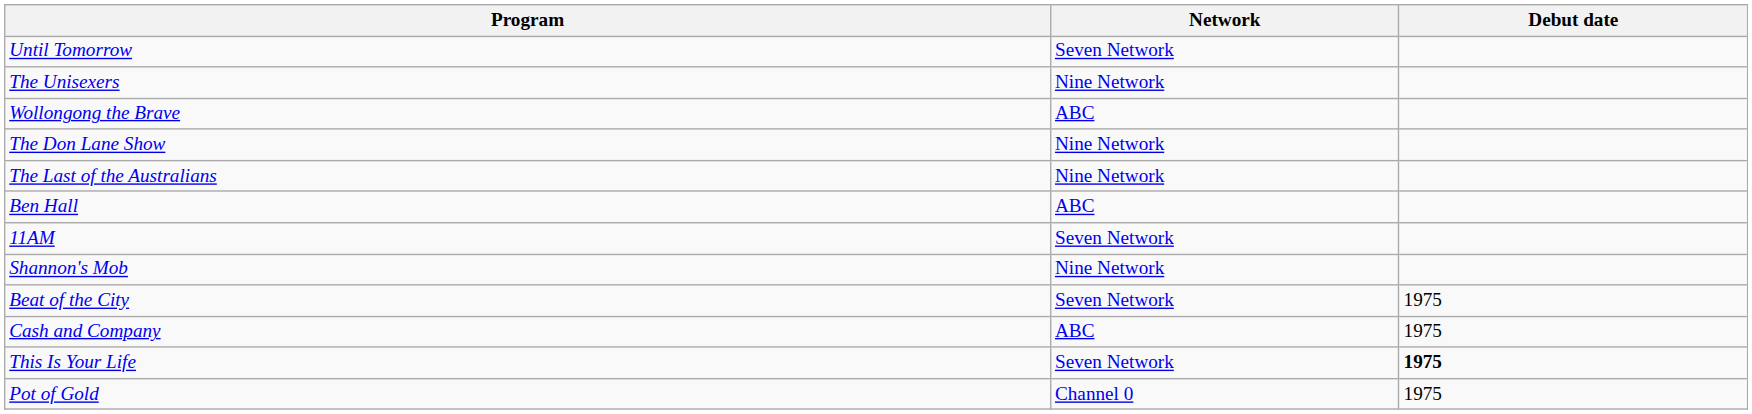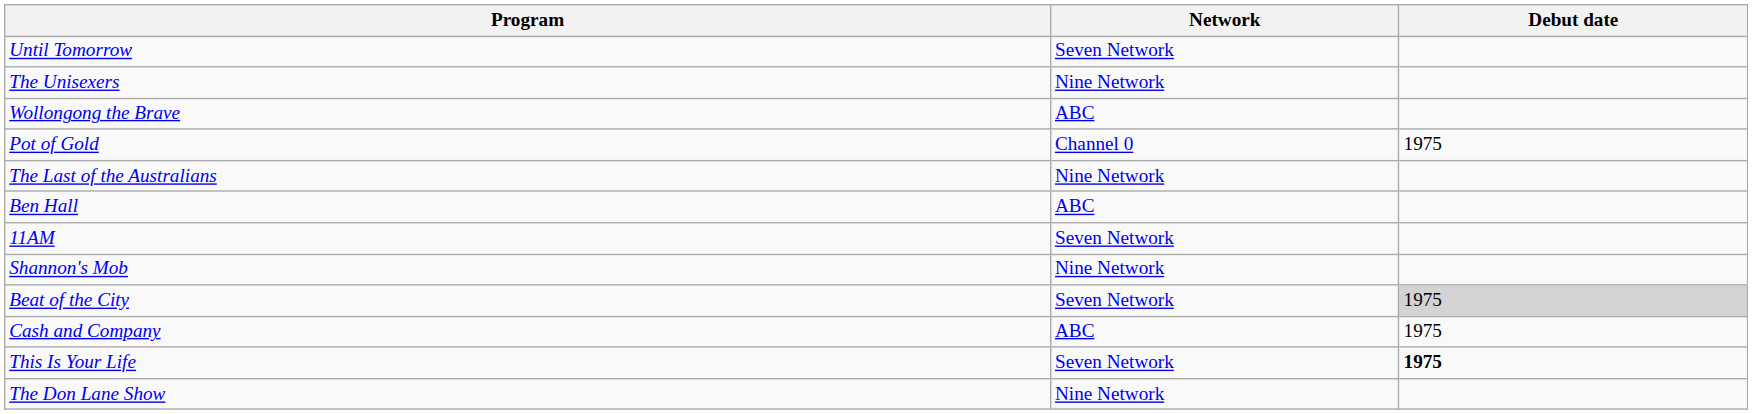 <table class="wikitable sortable" width="100%" style="font-size:87%;">
 <tr bgcolor="#efefef">
 <th width=60%>Program</th>
 <th width=20%>Network</th>
 <th width=20%>Debut date</th>
 </tr>
 <tr>
 <td><em><a href='#'>Until Tomorrow</a></em></td>
 <td><a href='#'>Seven Network</a></td>
 <td></td>
 </tr>
 <tr>
 <td><em><a href='#'>The Unisexers</a></em></td>
 <td><a href='#'>Nine Network</a></td>
 <td></td>
 </tr>
 <tr>
 <td><em><a href='#'>Wollongong the Brave</a></em></td>
 <td><a href='#'>ABC</a></td>
 <td></td>
 </tr>
 <tr>
-<td><em><a href='#'>The Don Lane Show</a></em></td>
-<td><a href='#'>Nine Network</a></td>
-<td></td>
+<td><em><a href='#'>Pot of Gold</a></em></td>
+<td><a href='#'>Channel 0</a></td>
+<td>1975</td>
 </tr>
 <tr>
 <td><em><a href='#'>The Last of the Australians</a></em></td>
 <td><a href='#'>Nine Network</a></td>
 <td></td>
 </tr>
 <tr>
 <td><em><a href='#'>Ben Hall</a></em></td>
 <td><a href='#'>ABC</a></td>
 <td></td>
 </tr>
 <tr>
 <td><em><a href='#'>11AM</a></em></td>
 <td><a href='#'>Seven Network</a></td>
 <td></td>
 </tr>
 <tr>
 <td><em><a href='#'>Shannon's Mob</a></em></td>
 <td><a href='#'>Nine Network</a></td>
 <td></td>
 </tr>
 <tr>
 <td><em><a href='#'>Beat of the City</a></em></td>
 <td><a href='#'>Seven Network</a></td>
-<td>1975</td>
+<td style="background: lightgrey;">1975</td>
 </tr>
 <tr>
 <td><em><a href='#'>Cash and Company</a></em></td>
 <td><a href='#'>ABC</a></td>
 <td>1975</td>
 </tr>
 <tr>
 <td><em><a href='#'>This Is Your Life</a></em></td>
 <td><a href='#'>Seven Network</a></td>
 <td><strong>1975</strong></td>
 </tr>
 <tr>
-<td><em><a href='#'>Pot of Gold</a></em></td>
-<td><a href='#'>Channel 0</a></td>
-<td>1975</td>
+<td><em><a href='#'>The Don Lane Show</a></em></td>
+<td><a href='#'>Nine Network</a></td>
+<td></td>
 </tr>
 </table>
